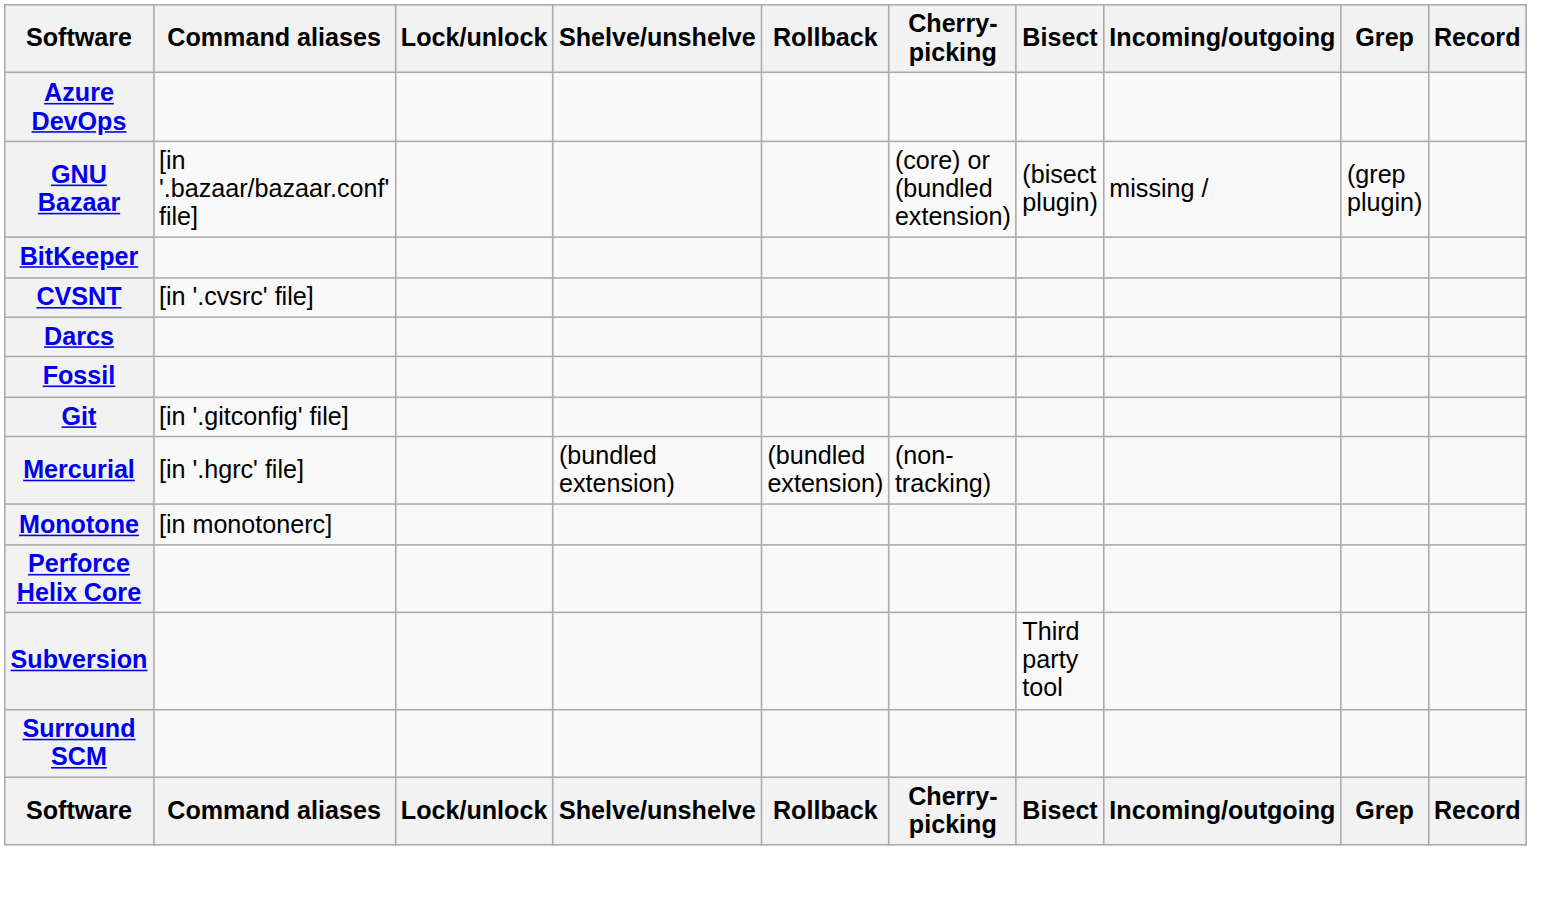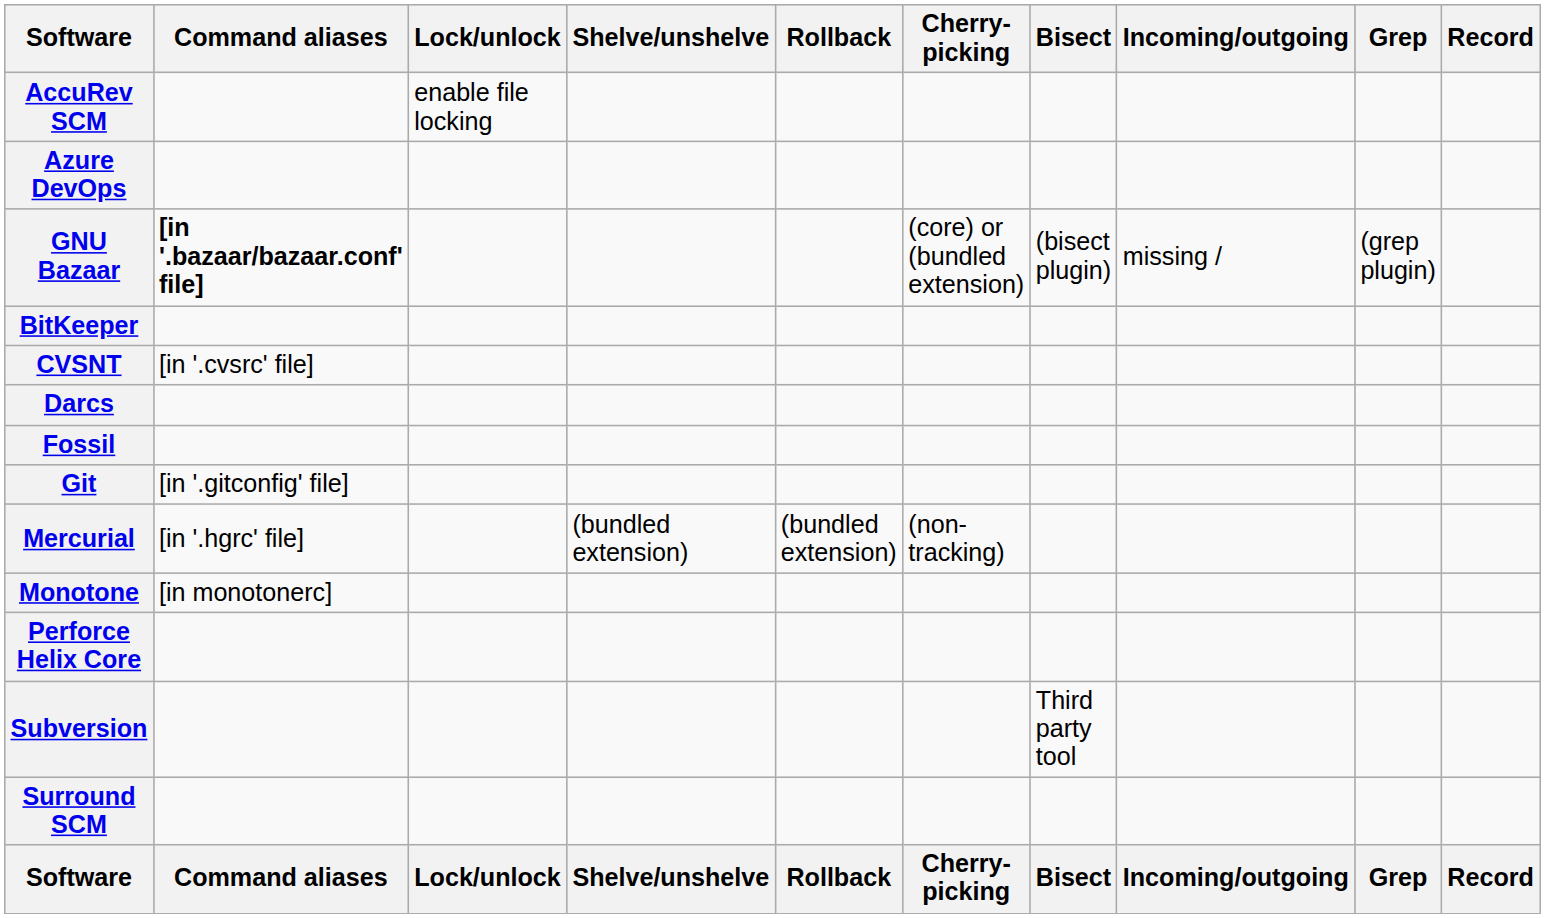 <table class="wikitable sortable sort-under" style="width: auto;">
 <tr>
 <th>Software</th>
 <th>Command aliases</th>
 <th>Lock/unlock</th>
 <th>Shelve/unshelve</th>
 <th>Rollback</th>
 <th>Cherry-picking</th>
 <th>Bisect</th>
 <th>Incoming/outgoing</th>
 <th>Grep</th>
 <th>Record<br></th>
+</tr>
+<tr>
+<th><a href='#'>AccuRev SCM</a></th>
+<td></td>
+<td>enable file locking</td>
+<td></td>
+<td></td>
+<td></td>
+<td></td>
+<td></td>
+<td></td>
+<td></td>
 </tr>
 <tr>
 <th><a href='#'>Azure DevOps</a></th>
 <td></td>
 <td></td>
 <td></td>
 <td></td>
 <td></td>
 <td></td>
 <td></td>
 <td></td>
 <td></td>
 </tr>
 <tr>
 <th><a href='#'>GNU Bazaar</a></th>
-<td>[in '.bazaar/bazaar.conf' file]</td>
+<td><strong>[in '.bazaar/bazaar.conf' file]</strong></td>
 <td></td>
 <td></td>
 <td></td>
 <td> (core) or  (bundled extension)</td>
 <td> (bisect plugin)</td>
 <td>missing  / </td>
 <td> (grep plugin)</td>
 <td></td>
 </tr>
 <tr>
 <th><a href='#'>BitKeeper</a></th>
 <td></td>
 <td></td>
 <td></td>
 <td></td>
 <td></td>
 <td></td>
 <td></td>
 <td></td>
 <td></td>
 </tr>
 <tr>
 <th><a href='#'>CVSNT</a></th>
 <td>[in '.cvsrc' file]</td>
 <td></td>
 <td></td>
 <td></td>
 <td></td>
 <td></td>
 <td></td>
 <td></td>
 <td></td>
 </tr>
 <tr>
 <th><a href='#'>Darcs</a></th>
 <td></td>
 <td></td>
 <td></td>
 <td></td>
 <td></td>
 <td></td>
 <td></td>
 <td></td>
 <td></td>
 </tr>
 <tr>
 <th><a href='#'>Fossil</a></th>
 <td></td>
 <td></td>
 <td></td>
 <td></td>
 <td></td>
 <td></td>
 <td></td>
 <td></td>
 <td></td>
 </tr>
 <tr>
 <th><a href='#'>Git</a></th>
 <td>[in '.gitconfig' file]</td>
 <td></td>
 <td></td>
 <td></td>
 <td></td>
 <td></td>
 <td></td>
 <td></td>
 <td></td>
 </tr>
 <tr>
 <th><a href='#'>Mercurial</a></th>
 <td>[in '.hgrc' file]</td>
 <td></td>
 <td> (bundled extension)</td>
 <td> (bundled extension)</td>
 <td> (non-tracking)</td>
 <td></td>
 <td></td>
 <td></td>
 <td></td>
 </tr>
 <tr>
 <th><a href='#'>Monotone</a></th>
 <td>[in monotonerc]</td>
 <td></td>
 <td></td>
 <td></td>
 <td></td>
 <td></td>
 <td></td>
 <td></td>
 <td></td>
 </tr>
 <tr>
 <th><a href='#'>Perforce Helix Core</a></th>
 <td></td>
 <td></td>
 <td></td>
 <td></td>
 <td></td>
 <td></td>
 <td></td>
 <td></td>
 <td></td>
 </tr>
 <tr>
 <th><a href='#'>Subversion</a></th>
 <td></td>
 <td></td>
 <td></td>
 <td></td>
 <td></td>
 <td>Third party tool</td>
 <td></td>
 <td></td>
 <td></td>
 </tr>
 <tr>
 <th><a href='#'>Surround SCM</a></th>
 <td></td>
 <td></td>
 <td></td>
 <td></td>
 <td></td>
 <td></td>
 <td></td>
 <td></td>
 <td></td>
 </tr>
 <tr class="sortbottom">
 <th>Software</th>
 <th>Command aliases</th>
 <th>Lock/unlock</th>
 <th>Shelve/unshelve</th>
 <th>Rollback</th>
 <th>Cherry-picking</th>
 <th>Bisect</th>
 <th>Incoming/outgoing</th>
 <th>Grep</th>
 <th>Record</th>
 </tr>
 </table>
